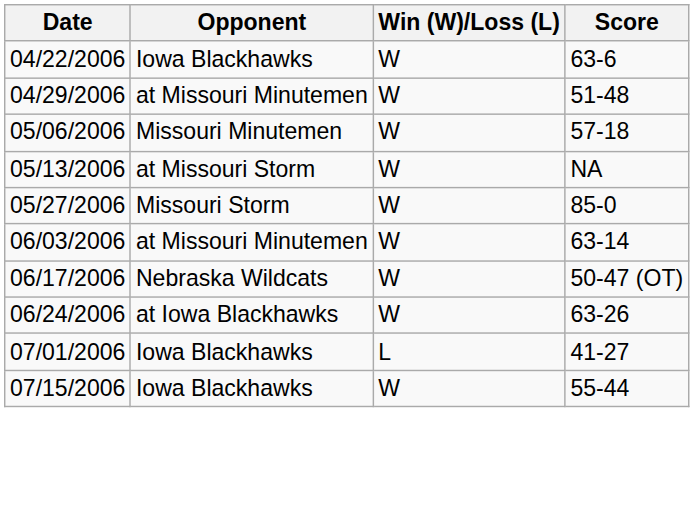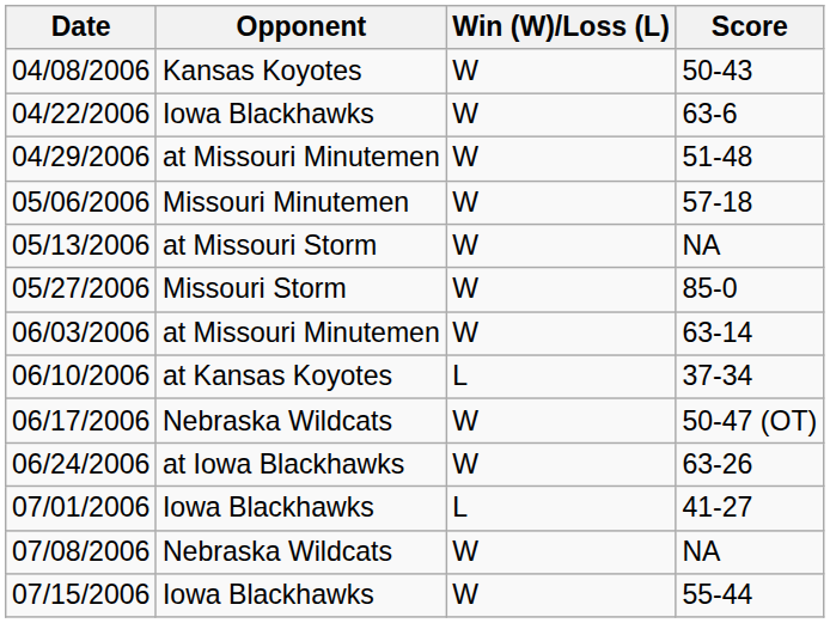 <table class="wikitable">
 <tr>
 <th>Date</th>
 <th>Opponent</th>
 <th>Win (W)/Loss (L)</th>
 <th>Score</th>
+</tr>
+<tr>
+<td>04/08/2006</td>
+<td>Kansas Koyotes</td>
+<td>W</td>
+<td>50-43</td>
 </tr>
 <tr>
 <td>04/22/2006</td>
 <td>Iowa Blackhawks</td>
 <td>W</td>
 <td>63-6</td>
 </tr>
 <tr>
 <td>04/29/2006</td>
 <td>at Missouri Minutemen</td>
 <td>W</td>
 <td>51-48</td>
 </tr>
 <tr>
 <td>05/06/2006</td>
 <td>Missouri Minutemen</td>
 <td>W</td>
 <td>57-18</td>
 </tr>
 <tr>
 <td>05/13/2006</td>
 <td>at Missouri Storm</td>
 <td>W</td>
 <td>NA</td>
 </tr>
 <tr>
 <td>05/27/2006</td>
 <td>Missouri Storm</td>
 <td>W</td>
 <td>85-0</td>
 </tr>
 <tr>
 <td>06/03/2006</td>
 <td>at Missouri Minutemen</td>
 <td>W</td>
 <td>63-14</td>
 </tr>
 <tr>
+<td>06/10/2006</td>
+<td>at Kansas Koyotes</td>
+<td>L</td>
+<td>37-34</td>
+</tr>
+<tr>
 <td>06/17/2006</td>
 <td>Nebraska Wildcats</td>
 <td>W</td>
 <td>50-47 (OT)</td>
 </tr>
 <tr>
 <td>06/24/2006</td>
 <td>at Iowa Blackhawks</td>
 <td>W</td>
 <td>63-26</td>
 </tr>
 <tr>
 <td>07/01/2006</td>
 <td>Iowa Blackhawks</td>
 <td>L</td>
 <td>41-27</td>
 </tr>
 <tr>
+<td>07/08/2006</td>
+<td>Nebraska Wildcats</td>
+<td>W</td>
+<td>NA</td>
+</tr>
+<tr>
 <td>07/15/2006</td>
 <td>Iowa Blackhawks</td>
 <td>W</td>
 <td>55-44</td>
 </tr>
 </table>
